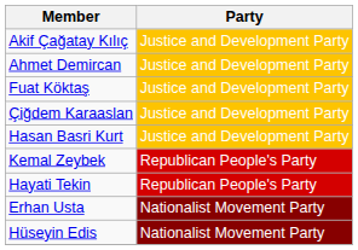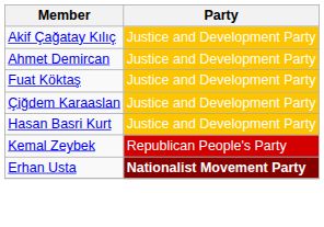 <table class="wikitable">
 <tr>
 <th>Member</th>
 <th>Party</th>
 </tr>
 <tr>
 <td><a href='#'>Akif Çağatay Kılıç</a></td>
 <td style="background:#FDC400; color:white">Justice and Development Party</td>
 </tr>
 <tr>
 <td><a href='#'>Ahmet Demircan</a></td>
 <td style="background:#FDC400; color:white">Justice and Development Party</td>
 </tr>
 <tr>
 <td><a href='#'>Fuat Köktaş</a></td>
 <td style="background:#FDC400; color:white">Justice and Development Party</td>
 </tr>
 <tr>
 <td><a href='#'>Çiğdem Karaaslan</a></td>
 <td style="background:#FDC400; color:white">Justice and Development Party</td>
 </tr>
 <tr>
 <td><a href='#'>Hasan Basri Kurt</a></td>
 <td style="background:#FDC400; color:white">Justice and Development Party</td>
 </tr>
 <tr>
 <td><a href='#'>Kemal Zeybek</a></td>
 <td style="background:#D40000; color:white">Republican People's Party</td>
 </tr>
 <tr>
-<td><a href='#'>Hayati Tekin</a></td>
-<td style="background:#D40000; color:white">Republican People's Party</td>
-</tr>
-<tr>
 <td><a href='#'>Erhan Usta</a></td>
-<td style="background:#870000; color:white">Nationalist Movement Party</td>
-</tr>
-<tr>
-<td><a href='#'>Hüseyin Edis</a></td>
-<td style="background:#870000; color:white">Nationalist Movement Party</td>
+<td style="background:#870000; color:white"><strong>Nationalist Movement Party</strong></td>
 </tr>
 <tr>
 </tr>
 </table>
